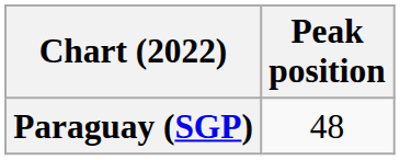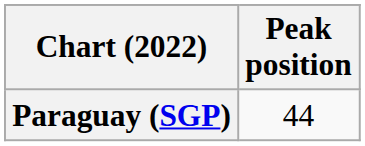 <table class="wikitable plainrowheaders" style="text-align:center">
 <tr>
 <th scope="col">Chart (2022)</th>
 <th scope="col">Peak<br>position</th>
 </tr>
 <tr>
 <th scope="row">Paraguay (<a href='#'>SGP</a>)</th>
-<td>48</td>
+<td>44</td>
 </tr>
 </table>
